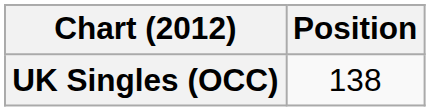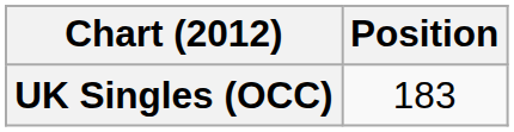 <table class="wikitable plainrowheaders" style="text-align:center">
 <tr>
 <th>Chart (2012)</th>
 <th>Position</th>
 </tr>
 <tr>
 <th scope="row">UK Singles (OCC)</th>
-<td>138</td>
+<td>183</td>
 </tr>
 </table>
